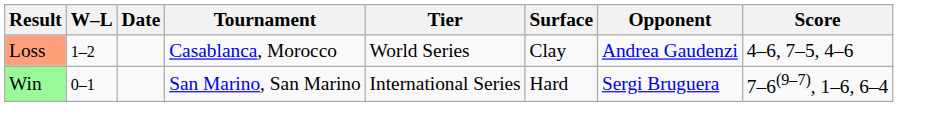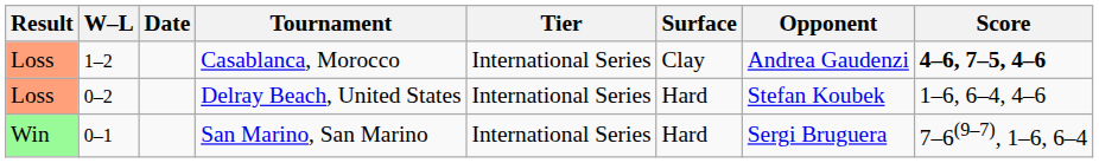 <table class="sortable wikitable">
 <tr>
 <th>Result</th>
 <th class="unsortable">W–L</th>
 <th>Date</th>
 <th>Tournament</th>
 <th>Tier</th>
 <th>Surface</th>
 <th>Opponent</th>
 <th class="unsortable">Score</th>
 </tr>
 <tr>
 <td style="background:#ffa07a;">Loss</td>
 <td><small>1–2</small></td>
 <td><a href='#'></a></td>
 <td><a href='#'>Casablanca</a>, Morocco</td>
-<td>World Series</td>
+<td>International Series</td>
 <td>Clay</td>
 <td> <a href='#'>Andrea Gaudenzi</a></td>
-<td>4–6, 7–5, 4–6</td>
+<td><strong>4–6, 7–5, 4–6</strong></td>
+</tr>
+<tr>
+<td style="background:#ffa07a;">Loss</td>
+<td><small>0–2</small></td>
+<td><a href='#'></a></td>
+<td><a href='#'>Delray Beach</a>, United States</td>
+<td>International Series</td>
+<td>Hard</td>
+<td> <a href='#'>Stefan Koubek</a></td>
+<td>1–6, 6–4, 4–6</td>
 </tr>
 <tr>
 <td style="background:#98fb98;">Win</td>
 <td><small>0–1</small></td>
 <td><a href='#'></a></td>
 <td><a href='#'>San Marino</a>, San Marino</td>
 <td>International Series</td>
 <td>Hard</td>
 <td> <a href='#'>Sergi Bruguera</a></td>
 <td>7–6<sup>(9–7)</sup>, 1–6, 6–4</td>
 </tr>
 </table>
